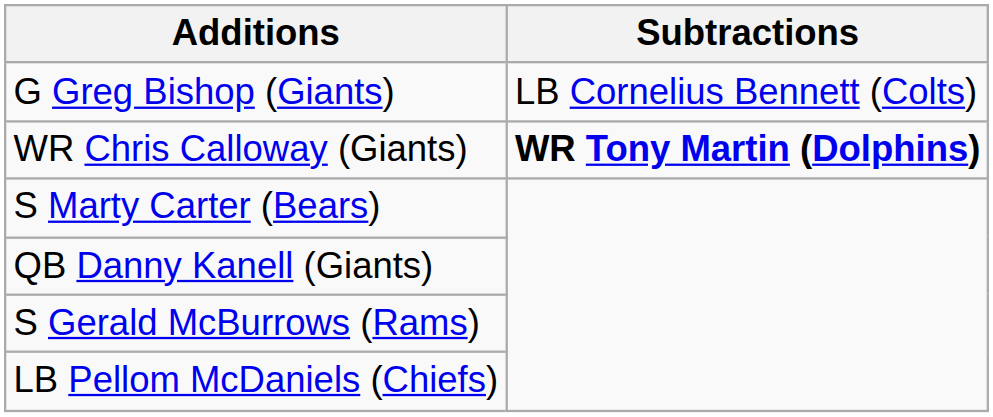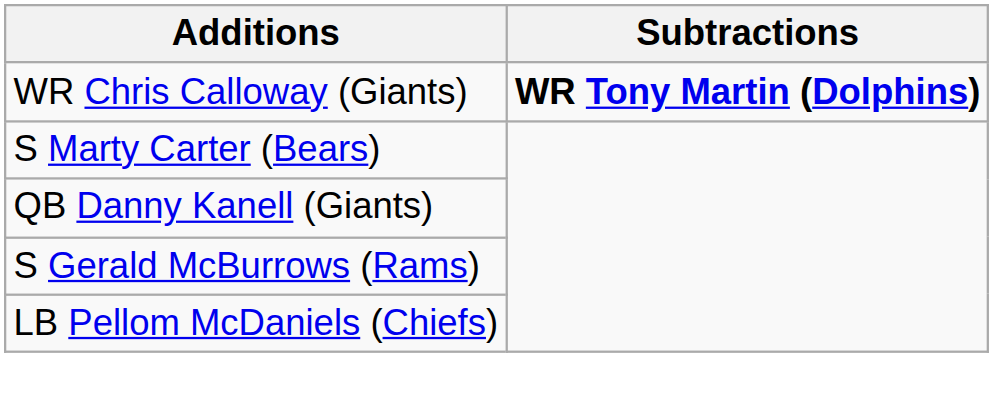 <table class="wikitable">
 <tr>
 <th>Additions</th>
 <th>Subtractions</th>
-</tr>
-<tr>
-<td>G <a href='#'>Greg Bishop</a> (<a href='#'>Giants</a>)</td>
-<td>LB <a href='#'>Cornelius Bennett</a> (<a href='#'>Colts</a>)</td>
 </tr>
 <tr>
 <td>WR <a href='#'>Chris Calloway</a> (Giants)</td>
 <td><strong>WR <a href='#'>Tony Martin</a> (<a href='#'>Dolphins</a>)</strong></td>
 </tr>
 <tr>
 <td>S <a href='#'>Marty Carter</a> (<a href='#'>Bears</a>)</td>
 <td rowspan="4"></td>
 </tr>
 <tr>
 <td>QB <a href='#'>Danny Kanell</a> (Giants)</td>
 </tr>
 <tr>
 <td>S <a href='#'>Gerald McBurrows</a> (<a href='#'>Rams</a>)</td>
 </tr>
 <tr>
 <td>LB <a href='#'>Pellom McDaniels</a> (<a href='#'>Chiefs</a>)</td>
 </tr>
 </table>
